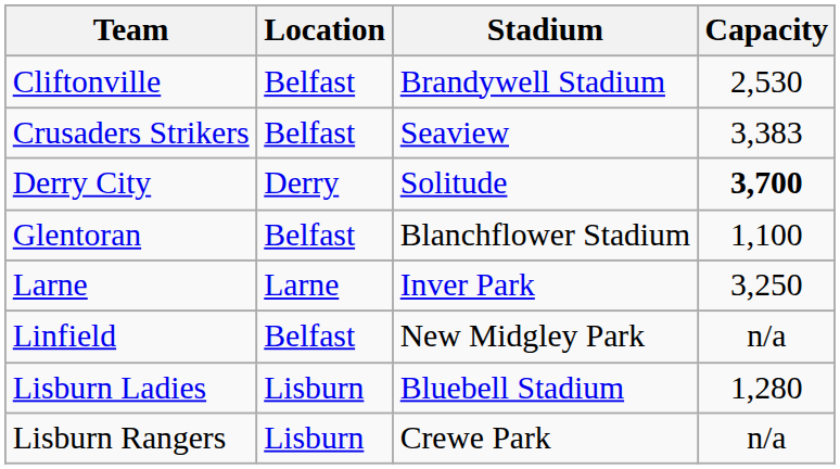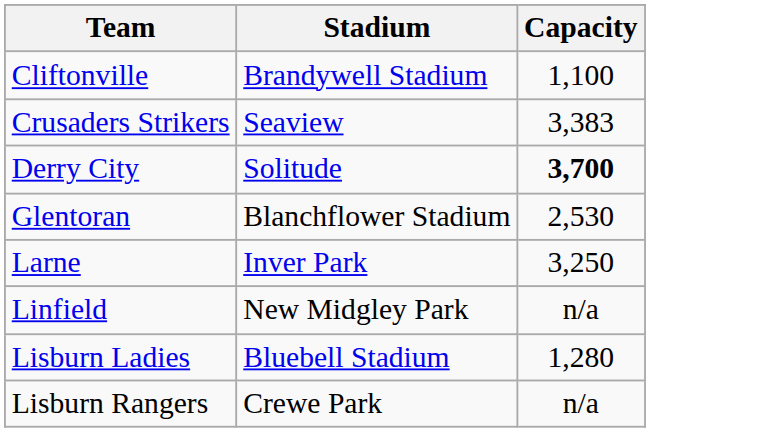 <table class="wikitable sortable">
 <tr>
 <th>Team</th>
-<th>Location</th>
 <th>Stadium</th>
 <th>Capacity</th>
 </tr>
 <tr>
 <td><a href='#'>Cliftonville</a></td>
-<td><a href='#'>Belfast</a> </td>
 <td><a href='#'>Brandywell Stadium</a></td>
-<td style="text-align:center">2,530</td>
+<td style="text-align:center">1,100</td>
 </tr>
 <tr>
 <td><a href='#'>Crusaders Strikers</a></td>
-<td><a href='#'>Belfast</a> </td>
 <td><a href='#'>Seaview</a></td>
 <td style="text-align:center">3,383</td>
 </tr>
 <tr>
 <td><a href='#'>Derry City</a></td>
-<td><a href='#'>Derry</a></td>
 <td><a href='#'>Solitude</a></td>
 <td style="text-align:center"><strong>3,700</strong></td>
 </tr>
 <tr>
 <td><a href='#'>Glentoran</a></td>
-<td><a href='#'>Belfast</a> </td>
 <td>Blanchflower Stadium</td>
-<td style="text-align:center">1,100</td>
+<td style="text-align:center">2,530</td>
 </tr>
 <tr>
-<td><a href='#'>Larne</a></td>
 <td><a href='#'>Larne</a></td>
 <td><a href='#'>Inver Park</a></td>
 <td style="text-align:center">3,250</td>
 </tr>
 <tr>
 <td><a href='#'>Linfield</a></td>
-<td><a href='#'>Belfast</a> </td>
 <td>New Midgley Park</td>
 <td style="text-align:center">n/a</td>
 </tr>
 <tr>
 <td><a href='#'>Lisburn Ladies</a></td>
-<td><a href='#'>Lisburn</a></td>
 <td><a href='#'>Bluebell Stadium</a></td>
 <td style="text-align:center">1,280</td>
 </tr>
 <tr>
 <td>Lisburn Rangers</td>
-<td><a href='#'>Lisburn</a></td>
 <td>Crewe Park</td>
 <td style="text-align:center">n/a</td>
 </tr>
 </table>
